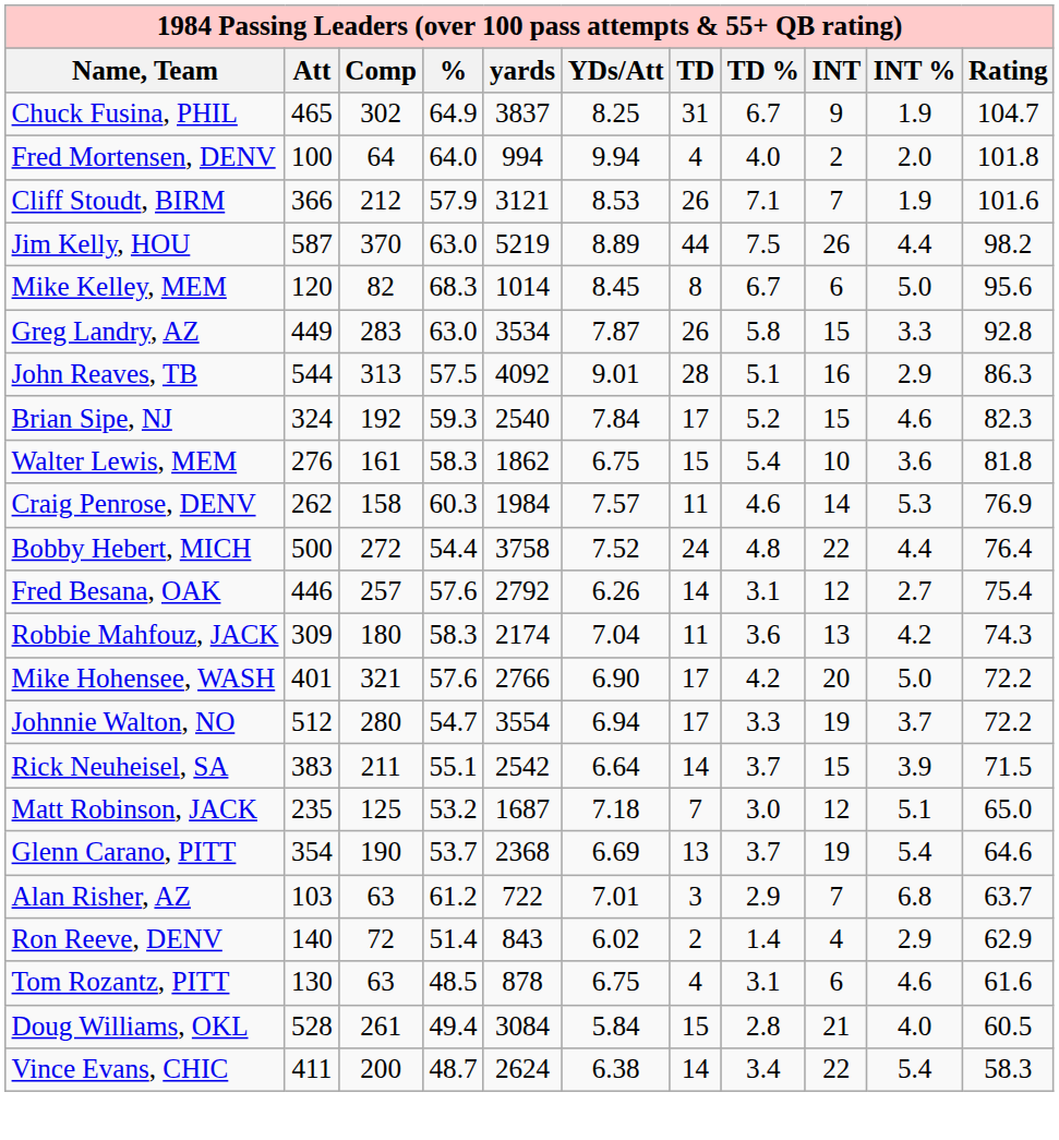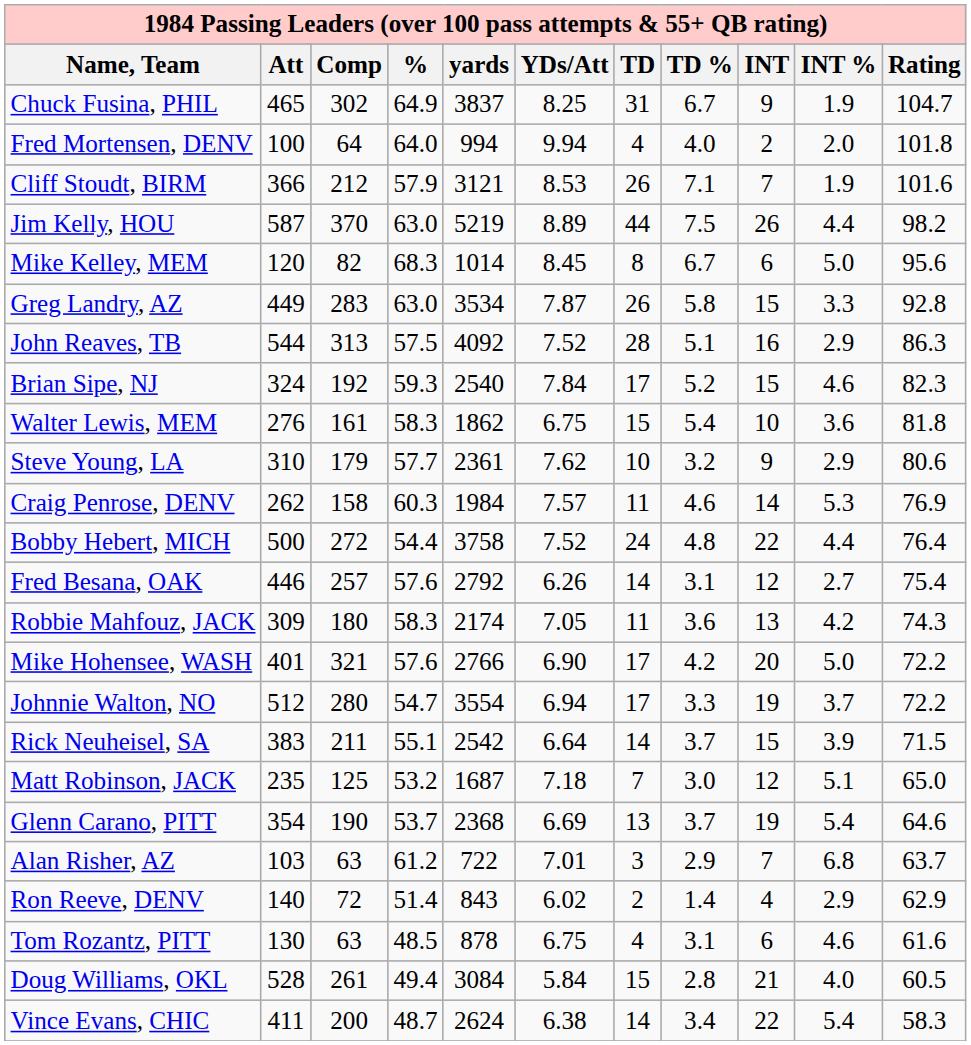 <table class="wikitable">
 <tr style="background:#ffcbcb;">
 <td colspan="11" style="text-align:center;"><strong>1984 Passing Leaders (over 100 pass attempts & 55+ QB rating)</strong></td>
 </tr>
 <tr style="background:#efefef;">
 <th>Name, Team</th>
 <th>Att</th>
 <th>Comp</th>
 <th>%</th>
 <th>yards</th>
 <th>YDs/Att</th>
 <th>TD</th>
 <th>TD %</th>
 <th>INT</th>
 <th>INT %</th>
 <th>Rating</th>
 </tr>
 <tr style="text-align:center;">
 <td align="left"><a href='#'>Chuck Fusina</a>, <a href='#'>PHIL</a></td>
 <td>465</td>
 <td>302</td>
 <td>64.9</td>
 <td>3837</td>
 <td>8.25</td>
 <td>31</td>
 <td>6.7</td>
 <td>9</td>
 <td>1.9</td>
 <td>104.7</td>
 </tr>
 <tr style="text-align:center;">
 <td align="left"><a href='#'>Fred Mortensen</a>, <a href='#'>DENV</a></td>
 <td>100</td>
 <td>64</td>
 <td>64.0</td>
 <td>994</td>
 <td>9.94</td>
 <td>4</td>
 <td>4.0</td>
 <td>2</td>
 <td>2.0</td>
 <td>101.8</td>
 </tr>
 <tr style="text-align:center;">
 <td align="left"><a href='#'>Cliff Stoudt</a>, <a href='#'>BIRM</a></td>
 <td>366</td>
 <td>212</td>
 <td>57.9</td>
 <td>3121</td>
 <td>8.53</td>
 <td>26</td>
 <td>7.1</td>
 <td>7</td>
 <td>1.9</td>
 <td>101.6</td>
 </tr>
 <tr style="text-align:center;">
 <td align="left"><a href='#'>Jim Kelly</a>, <a href='#'>HOU</a></td>
 <td>587</td>
 <td>370</td>
 <td>63.0</td>
 <td>5219</td>
 <td>8.89</td>
 <td>44</td>
 <td>7.5</td>
 <td>26</td>
 <td>4.4</td>
 <td>98.2</td>
 </tr>
 <tr style="text-align:center;">
 <td align="left"><a href='#'>Mike Kelley</a>, <a href='#'>MEM</a></td>
 <td>120</td>
 <td>82</td>
 <td>68.3</td>
 <td>1014</td>
 <td>8.45</td>
 <td>8</td>
 <td>6.7</td>
 <td>6</td>
 <td>5.0</td>
 <td>95.6</td>
 </tr>
 <tr style="text-align:center;">
 <td align="left"><a href='#'>Greg Landry</a>, <a href='#'>AZ</a></td>
 <td>449</td>
 <td>283</td>
 <td>63.0</td>
 <td>3534</td>
 <td>7.87</td>
 <td>26</td>
 <td>5.8</td>
 <td>15</td>
 <td>3.3</td>
 <td>92.8</td>
 </tr>
 <tr style="text-align:center;">
 <td align="left"><a href='#'>John Reaves</a>, <a href='#'>TB</a></td>
 <td>544</td>
 <td>313</td>
 <td>57.5</td>
 <td>4092</td>
-<td>9.01</td>
+<td>7.52</td>
 <td>28</td>
 <td>5.1</td>
 <td>16</td>
 <td>2.9</td>
 <td>86.3</td>
 </tr>
 <tr style="text-align:center;">
 <td align="left"><a href='#'>Brian Sipe</a>, <a href='#'>NJ</a></td>
 <td>324</td>
 <td>192</td>
 <td>59.3</td>
 <td>2540</td>
 <td>7.84</td>
 <td>17</td>
 <td>5.2</td>
 <td>15</td>
 <td>4.6</td>
 <td>82.3</td>
 </tr>
 <tr style="text-align:center;">
 <td align="left"><a href='#'>Walter Lewis</a>, <a href='#'>MEM</a></td>
 <td>276</td>
 <td>161</td>
 <td>58.3</td>
 <td>1862</td>
 <td>6.75</td>
 <td>15</td>
 <td>5.4</td>
 <td>10</td>
 <td>3.6</td>
 <td>81.8</td>
+</tr>
+<tr style="text-align:center;">
+<td align="left"><a href='#'>Steve Young</a>, <a href='#'>LA</a></td>
+<td>310</td>
+<td>179</td>
+<td>57.7</td>
+<td>2361</td>
+<td>7.62</td>
+<td>10</td>
+<td>3.2</td>
+<td>9</td>
+<td>2.9</td>
+<td>80.6</td>
 </tr>
 <tr style="text-align:center;">
 <td align="left"><a href='#'>Craig Penrose</a>, <a href='#'>DENV</a></td>
 <td>262</td>
 <td>158</td>
 <td>60.3</td>
 <td>1984</td>
 <td>7.57</td>
 <td>11</td>
 <td>4.6</td>
 <td>14</td>
 <td>5.3</td>
 <td>76.9</td>
 </tr>
 <tr style="text-align:center;">
 <td align="left"><a href='#'>Bobby Hebert</a>, <a href='#'>MICH</a></td>
 <td>500</td>
 <td>272</td>
 <td>54.4</td>
 <td>3758</td>
 <td>7.52</td>
 <td>24</td>
 <td>4.8</td>
 <td>22</td>
 <td>4.4</td>
 <td>76.4</td>
 </tr>
 <tr style="text-align:center;">
 <td align="left"><a href='#'>Fred Besana</a>, <a href='#'>OAK</a></td>
 <td>446</td>
 <td>257</td>
 <td>57.6</td>
 <td>2792</td>
 <td>6.26</td>
 <td>14</td>
 <td>3.1</td>
 <td>12</td>
 <td>2.7</td>
 <td>75.4</td>
 </tr>
 <tr style="text-align:center;">
 <td align="left"><a href='#'>Robbie Mahfouz</a>, <a href='#'>JACK</a></td>
 <td>309</td>
 <td>180</td>
 <td>58.3</td>
 <td>2174</td>
-<td>7.04</td>
+<td>7.05</td>
 <td>11</td>
 <td>3.6</td>
 <td>13</td>
 <td>4.2</td>
 <td>74.3</td>
 </tr>
 <tr style="text-align:center;">
 <td align="left"><a href='#'>Mike Hohensee</a>, <a href='#'>WASH</a></td>
 <td>401</td>
 <td>321</td>
 <td>57.6</td>
 <td>2766</td>
 <td>6.90</td>
 <td>17</td>
 <td>4.2</td>
 <td>20</td>
 <td>5.0</td>
 <td>72.2</td>
 </tr>
 <tr style="text-align:center;">
 <td align="left"><a href='#'>Johnnie Walton</a>, <a href='#'>NO</a></td>
 <td>512</td>
 <td>280</td>
 <td>54.7</td>
 <td>3554</td>
 <td>6.94</td>
 <td>17</td>
 <td>3.3</td>
 <td>19</td>
 <td>3.7</td>
 <td>72.2</td>
 </tr>
 <tr style="text-align:center;">
 <td align="left"><a href='#'>Rick Neuheisel</a>, <a href='#'>SA</a></td>
 <td>383</td>
 <td>211</td>
 <td>55.1</td>
 <td>2542</td>
 <td>6.64</td>
 <td>14</td>
 <td>3.7</td>
 <td>15</td>
 <td>3.9</td>
 <td>71.5</td>
 </tr>
 <tr style="text-align:center;">
 <td align="left"><a href='#'>Matt Robinson</a>, <a href='#'>JACK</a></td>
 <td>235</td>
 <td>125</td>
 <td>53.2</td>
 <td>1687</td>
 <td>7.18</td>
 <td>7</td>
 <td>3.0</td>
 <td>12</td>
 <td>5.1</td>
 <td>65.0</td>
 </tr>
 <tr style="text-align:center;">
 <td align="left"><a href='#'>Glenn Carano</a>, <a href='#'>PITT</a></td>
 <td>354</td>
 <td>190</td>
 <td>53.7</td>
 <td>2368</td>
 <td>6.69</td>
 <td>13</td>
 <td>3.7</td>
 <td>19</td>
 <td>5.4</td>
 <td>64.6</td>
 </tr>
 <tr style="text-align:center;">
 <td align="left"><a href='#'>Alan Risher</a>, <a href='#'>AZ</a></td>
 <td>103</td>
 <td>63</td>
 <td>61.2</td>
 <td>722</td>
 <td>7.01</td>
 <td>3</td>
 <td>2.9</td>
 <td>7</td>
 <td>6.8</td>
 <td>63.7</td>
 </tr>
 <tr style="text-align:center;">
 <td align="left"><a href='#'>Ron Reeve</a>, <a href='#'>DENV</a></td>
 <td>140</td>
 <td>72</td>
 <td>51.4</td>
 <td>843</td>
 <td>6.02</td>
 <td>2</td>
 <td>1.4</td>
 <td>4</td>
 <td>2.9</td>
 <td>62.9</td>
 </tr>
 <tr style="text-align:center;">
 <td align="left"><a href='#'>Tom Rozantz</a>, <a href='#'>PITT</a></td>
 <td>130</td>
 <td>63</td>
 <td>48.5</td>
 <td>878</td>
 <td>6.75</td>
 <td>4</td>
 <td>3.1</td>
 <td>6</td>
 <td>4.6</td>
 <td>61.6</td>
 </tr>
 <tr style="text-align:center;">
 <td align="left"><a href='#'>Doug Williams</a>, <a href='#'>OKL</a></td>
 <td>528</td>
 <td>261</td>
 <td>49.4</td>
 <td>3084</td>
 <td>5.84</td>
 <td>15</td>
 <td>2.8</td>
 <td>21</td>
 <td>4.0</td>
 <td>60.5</td>
 </tr>
 <tr style="text-align:center;">
 <td align="left"><a href='#'>Vince Evans</a>, <a href='#'>CHIC</a></td>
 <td>411</td>
 <td>200</td>
 <td>48.7</td>
 <td>2624</td>
 <td>6.38</td>
 <td>14</td>
 <td>3.4</td>
 <td>22</td>
 <td>5.4</td>
 <td>58.3</td>
 </tr>
 </table>
